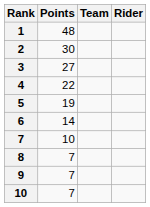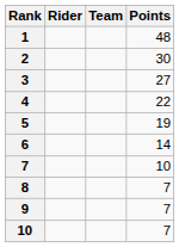 <table class="wikitable" margin-bottom:0;">
 <tr>
 <th scope="col">Rank</th>
+<th scope="col">Rider</th>
+<th scope="col">Team</th>
 <th scope="col">Points</th>
-<th scope="col">Team</th>
-<th scope="col">Rider</th>
 </tr>
 <tr>
 <th scope="row">1</th>
+<td> </td>
+<td></td>
 <td align="right">48</td>
-<td></td>
-<td> </td>
 </tr>
 <tr>
 <th scope="row">2</th>
-<td align="right">30</td>
 <td></td>
 <td></td>
+<td align="right">30</td>
 </tr>
 <tr>
 <th scope="row">3</th>
-<td align="right">27</td>
 <td></td>
 <td></td>
+<td align="right">27</td>
 </tr>
 <tr>
 <th scope="row">4</th>
-<td align="right">22</td>
 <td></td>
 <td></td>
+<td align="right">22</td>
 </tr>
 <tr>
 <th scope="row">5</th>
-<td align="right">19</td>
 <td></td>
 <td></td>
+<td align="right">19</td>
 </tr>
 <tr>
 <th scope="row">6</th>
-<td align="right">14</td>
 <td></td>
 <td></td>
+<td align="right">14</td>
 </tr>
 <tr>
 <th scope="row">7</th>
-<td align="right">10</td>
 <td></td>
 <td></td>
+<td align="right">10</td>
 </tr>
 <tr>
 <th scope="row">8</th>
-<td align="right">7</td>
 <td></td>
 <td></td>
+<td align="right">7</td>
 </tr>
 <tr>
 <th scope="row">9</th>
+<td> </td>
+<td></td>
 <td align="right">7</td>
-<td></td>
-<td> </td>
 </tr>
 <tr>
 <th scope="row">10</th>
-<td align="right">7</td>
 <td></td>
 <td></td>
+<td align="right">7</td>
 </tr>
 </table>
